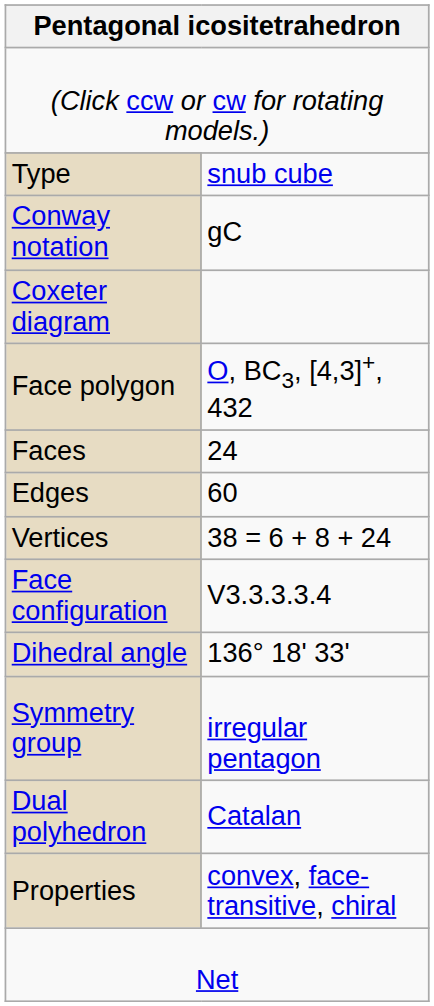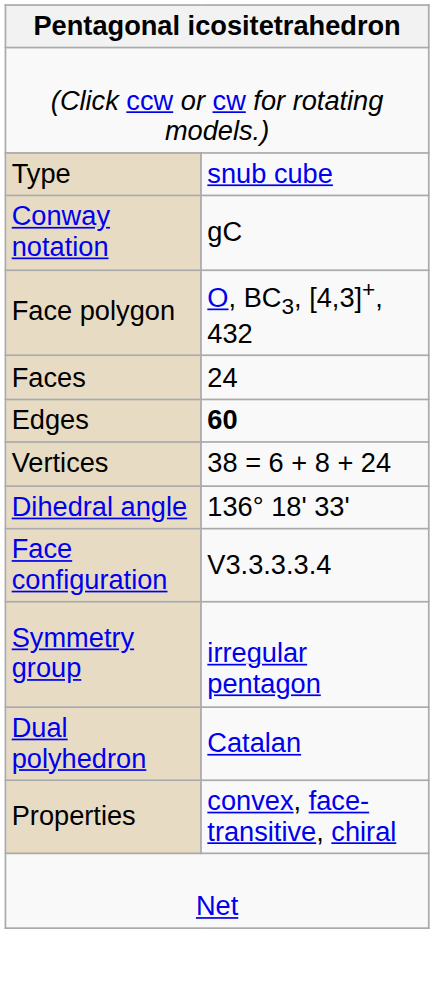 <table class=wikitable align="right" width="250">
 <tr>
 <th bgcolor=#e7dcc3 colspan=2>Pentagonal icositetrahedron</th>
 </tr>
 <tr>
 <td align=center colspan=2><br><em>(Click <a href='#'></em>ccw<em></a> or <a href='#'></em>cw<em></a> for rotating models.)</em></td>
 </tr>
 <tr>
 <td bgcolor=#e7dcc3>Type</td>
 <td><a href='#'>snub cube</a></td>
 </tr>
 <tr>
 <td bgcolor=#e7dcc3><a href='#'>Conway notation</a></td>
 <td>gC</td>
 </tr>
 <tr>
-<td bgcolor=#e7dcc3><a href='#'>Coxeter diagram</a></td>
-<td></td>
-</tr>
-<tr>
 <td bgcolor=#e7dcc3>Face polygon</td>
 <td><a href='#'>O</a>, BC<sub>3</sub>, [4,3]<sup>+</sup>, 432</td>
 </tr>
 <tr>
 <td bgcolor=#e7dcc3>Faces</td>
 <td>24</td>
 </tr>
 <tr>
 <td bgcolor=#e7dcc3>Edges</td>
-<td>60</td>
+<td><strong>60</strong></td>
 </tr>
 <tr>
 <td bgcolor=#e7dcc3>Vertices</td>
 <td>38 = 6 + 8 + 24</td>
 </tr>
 <tr>
+<td bgcolor=#e7dcc3><a href='#'>Dihedral angle</a></td>
+<td>136° 18' 33'</td>
+</tr>
+<tr>
 <td bgcolor=#e7dcc3><a href='#'>Face configuration</a></td>
 <td>V3.3.3.3.4</td>
-</tr>
-<tr>
-<td bgcolor=#e7dcc3><a href='#'>Dihedral angle</a></td>
-<td>136° 18' 33'</td>
 </tr>
 <tr>
 <td bgcolor=#e7dcc3><a href='#'>Symmetry group</a></td>
 <td><br><a href='#'>irregular pentagon</a></td>
 </tr>
 <tr>
 <td bgcolor=#e7dcc3><a href='#'>Dual polyhedron</a></td>
 <td><a href='#'>Catalan</a></td>
 </tr>
 <tr>
 <td bgcolor=#e7dcc3>Properties</td>
 <td><a href='#'>convex</a>, <a href='#'>face-transitive</a>, <a href='#'>chiral</a></td>
 </tr>
 <tr>
 <td align=center colspan=2><br><a href='#'>Net</a></td>
 </tr>
 </table>
